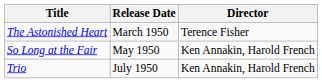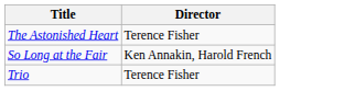 <table class="wikitable sortable">
 <tr>
 <th>Title</th>
-<th>Release Date</th>
 <th>Director</th>
 </tr>
 <tr>
 <td><em><a href='#'>The Astonished Heart</a></em></td>
-<td>March 1950</td>
 <td>Terence Fisher</td>
 </tr>
 <tr>
 <td><em><a href='#'>So Long at the Fair</a></em></td>
-<td>May 1950</td>
 <td>Ken Annakin, Harold French</td>
 </tr>
 <tr>
 <td><em><a href='#'>Trio</a></em></td>
-<td>July 1950</td>
-<td>Ken Annakin, Harold French</td>
+<td>Terence Fisher</td>
 </tr>
 </table>
